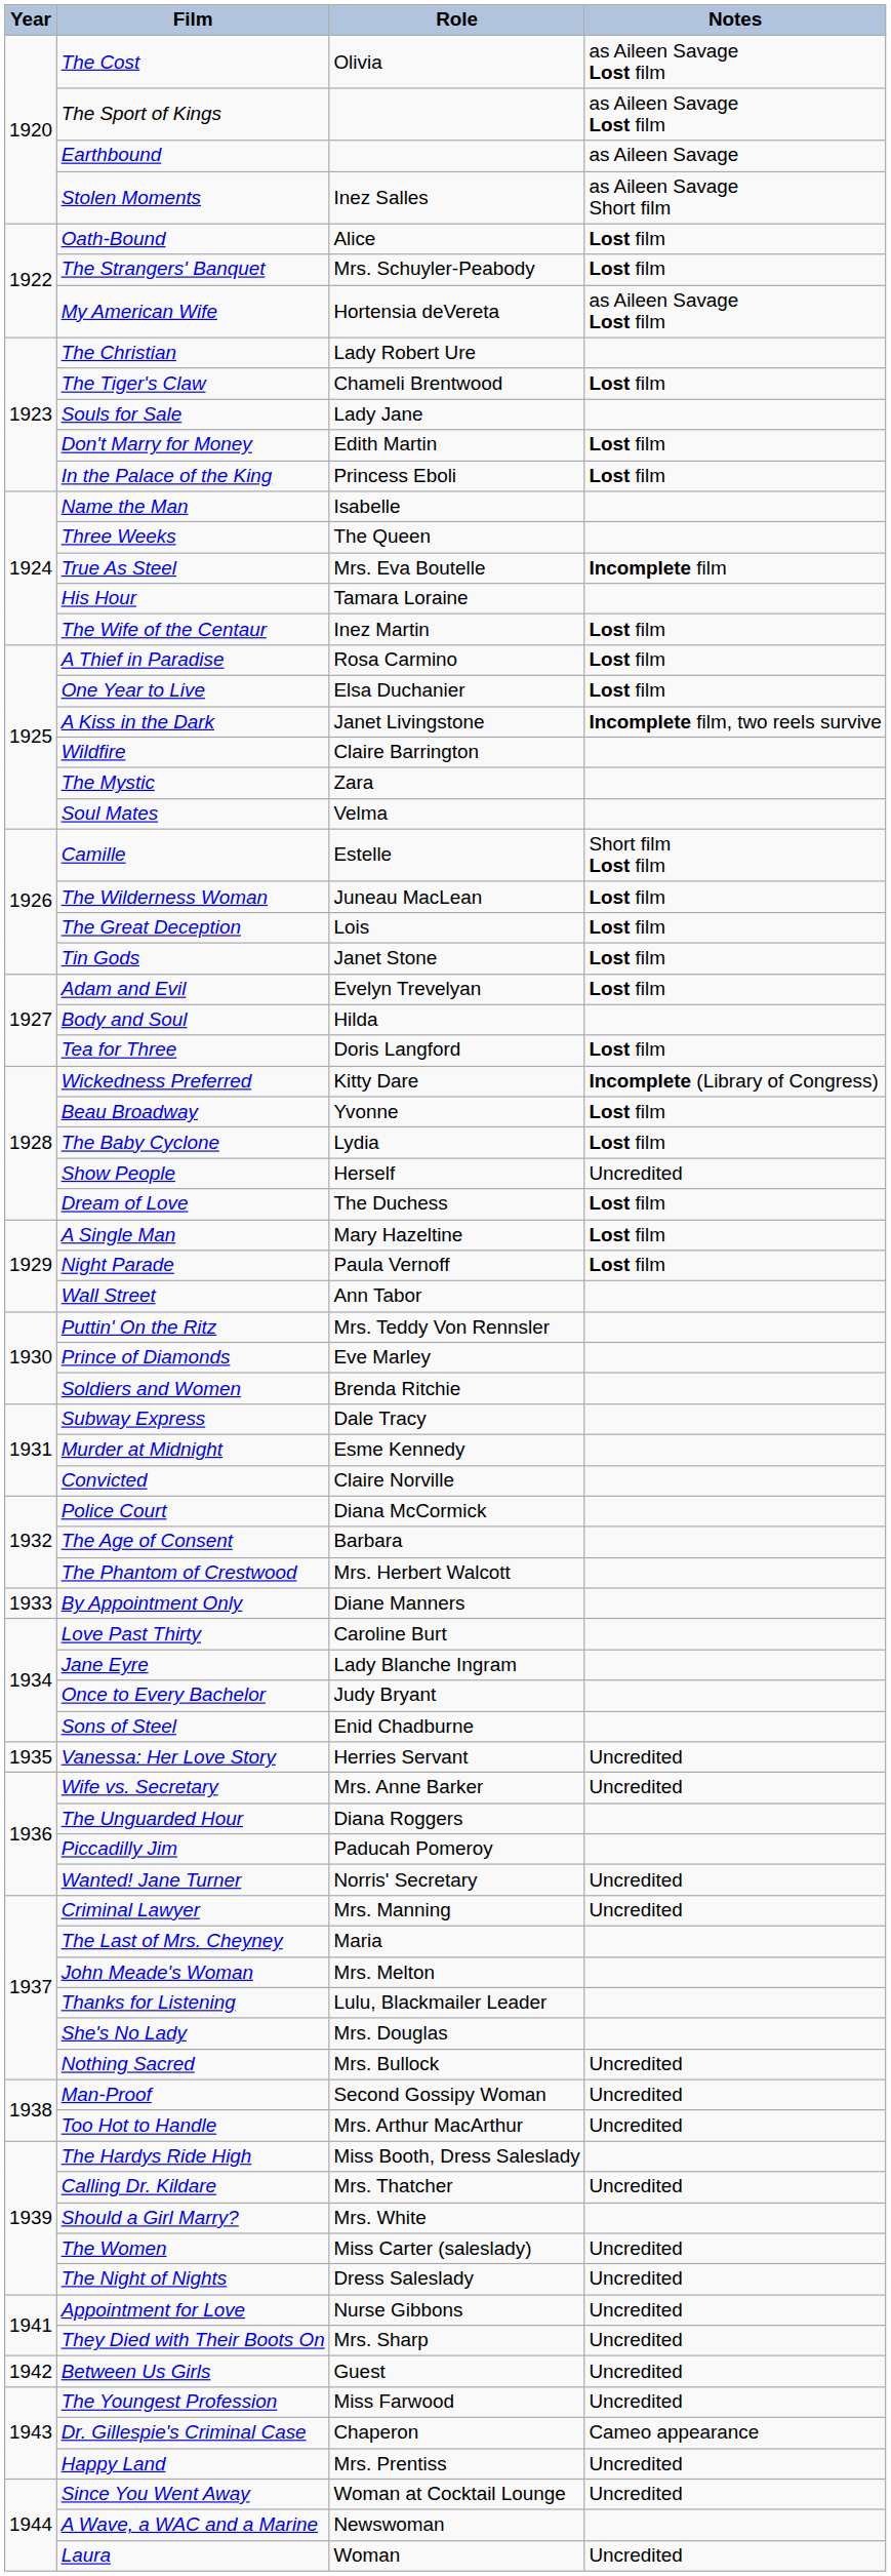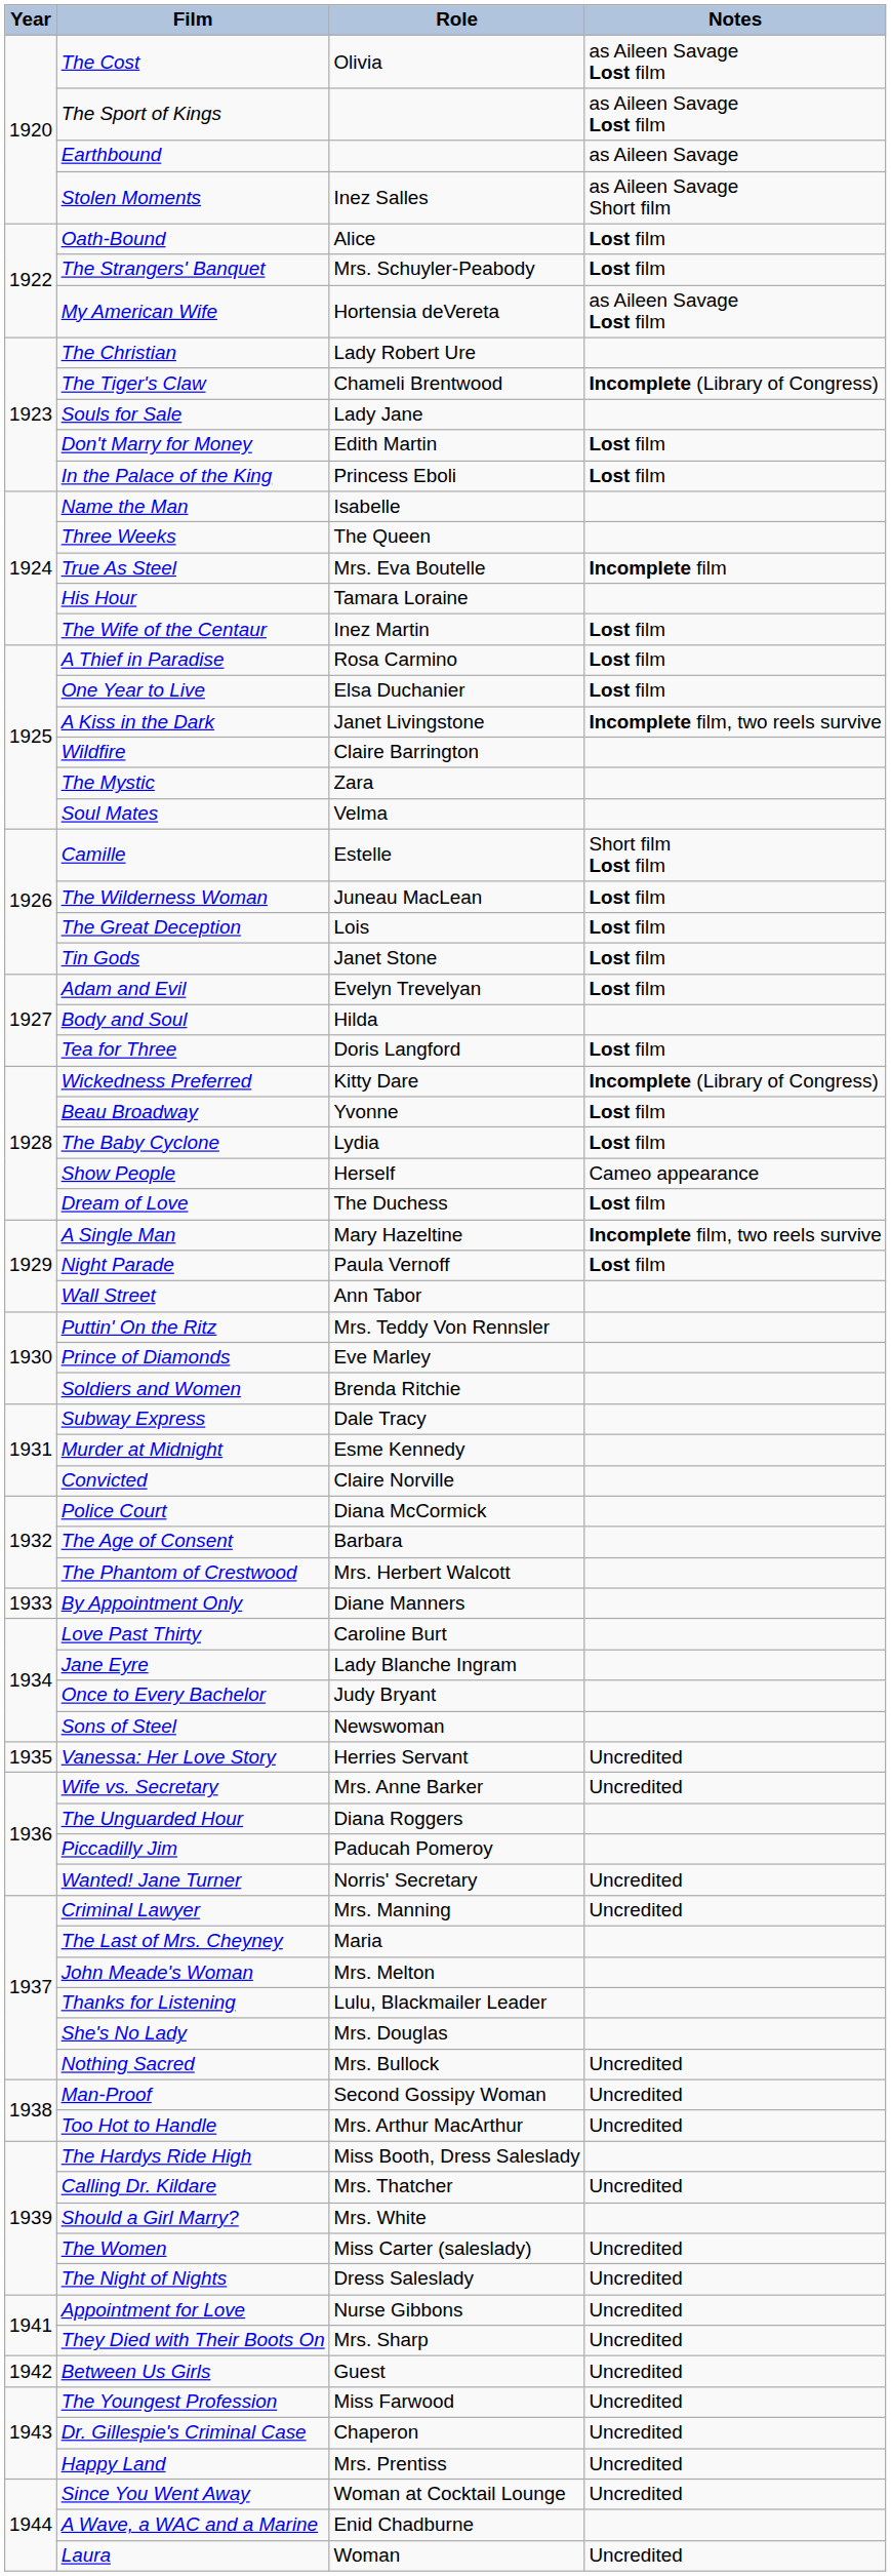 <table class="wikitable">
 <tr>
 <th style="background:#B0C4DE;">Year</th>
 <th style="background:#B0C4DE;">Film</th>
 <th style="background:#B0C4DE;">Role</th>
 <th style="background:#B0C4DE;">Notes</th>
 </tr>
 <tr>
 <td rowspan=4>1920</td>
 <td><em><a href='#'>The Cost</a></em></td>
 <td>Olivia</td>
 <td>as Aileen Savage <br> <strong>Lost</strong> film</td>
 </tr>
 <tr>
 <td><em>The Sport of Kings</em></td>
 <td></td>
 <td>as Aileen Savage <br> <strong>Lost</strong> film</td>
 </tr>
 <tr>
 <td><em><a href='#'>Earthbound</a></em></td>
 <td></td>
 <td>as Aileen Savage</td>
 </tr>
 <tr>
 <td><em><a href='#'>Stolen Moments</a></em></td>
 <td>Inez Salles</td>
 <td>as Aileen Savage<br>Short film</td>
 </tr>
 <tr>
 <td rowspan=3>1922</td>
 <td><em><a href='#'>Oath-Bound</a></em></td>
 <td>Alice</td>
 <td><strong>Lost</strong> film</td>
 </tr>
 <tr>
 <td><em><a href='#'>The Strangers' Banquet</a></em></td>
 <td>Mrs. Schuyler-Peabody</td>
 <td><strong>Lost</strong> film</td>
 </tr>
 <tr>
 <td><em><a href='#'>My American Wife</a></em></td>
 <td>Hortensia deVereta</td>
 <td>as Aileen Savage <br> <strong>Lost</strong> film</td>
 </tr>
 <tr>
 <td rowspan=5>1923</td>
 <td><em><a href='#'>The Christian</a></em></td>
 <td>Lady Robert Ure</td>
 <td></td>
 </tr>
 <tr>
 <td><em><a href='#'>The Tiger's Claw</a></em></td>
 <td>Chameli Brentwood</td>
-<td><strong>Lost</strong> film</td>
+<td><strong>Incomplete</strong> (Library of Congress)</td>
 </tr>
 <tr>
 <td><em><a href='#'>Souls for Sale</a></em></td>
 <td>Lady Jane</td>
 <td></td>
 </tr>
 <tr>
 <td><em><a href='#'>Don't Marry for Money</a></em></td>
 <td>Edith Martin</td>
 <td><strong>Lost</strong> film</td>
 </tr>
 <tr>
 <td><em><a href='#'>In the Palace of the King</a></em></td>
 <td>Princess Eboli</td>
 <td><strong>Lost</strong> film</td>
 </tr>
 <tr>
 <td rowspan=5>1924</td>
 <td><em><a href='#'>Name the Man</a></em></td>
 <td>Isabelle</td>
 <td></td>
 </tr>
 <tr>
 <td><em><a href='#'>Three Weeks</a></em></td>
 <td>The Queen</td>
 <td></td>
 </tr>
 <tr>
 <td><em><a href='#'>True As Steel</a></em></td>
 <td>Mrs. Eva Boutelle</td>
 <td><strong>Incomplete</strong> film</td>
 </tr>
 <tr>
 <td><em><a href='#'>His Hour</a></em></td>
 <td>Tamara Loraine</td>
 <td></td>
 </tr>
 <tr>
 <td><em><a href='#'>The Wife of the Centaur</a></em></td>
 <td>Inez Martin</td>
 <td><strong>Lost</strong> film</td>
 </tr>
 <tr>
 <td rowspan=6>1925</td>
 <td><em><a href='#'>A Thief in Paradise</a></em></td>
 <td>Rosa Carmino</td>
 <td><strong>Lost</strong> film</td>
 </tr>
 <tr>
 <td><em><a href='#'>One Year to Live</a></em></td>
 <td>Elsa Duchanier</td>
 <td><strong>Lost</strong> film</td>
 </tr>
 <tr>
 <td><em><a href='#'>A Kiss in the Dark</a></em></td>
 <td>Janet Livingstone</td>
 <td><strong>Incomplete</strong> film, two reels survive</td>
 </tr>
 <tr>
 <td><em><a href='#'>Wildfire</a></em></td>
 <td>Claire Barrington</td>
 <td></td>
 </tr>
 <tr>
 <td><em><a href='#'>The Mystic</a></em></td>
 <td>Zara</td>
 <td></td>
 </tr>
 <tr>
 <td><em><a href='#'>Soul Mates</a></em></td>
 <td>Velma</td>
 <td></td>
 </tr>
 <tr>
 <td rowspan=4>1926</td>
 <td><em><a href='#'>Camille</a></em></td>
 <td>Estelle</td>
 <td>Short film <br> <strong>Lost</strong> film</td>
 </tr>
 <tr>
 <td><em><a href='#'>The Wilderness Woman</a></em></td>
 <td>Juneau MacLean</td>
 <td><strong>Lost</strong> film</td>
 </tr>
 <tr>
 <td><em><a href='#'>The Great Deception</a></em></td>
 <td>Lois</td>
 <td><strong>Lost</strong> film</td>
 </tr>
 <tr>
 <td><em><a href='#'>Tin Gods</a></em></td>
 <td>Janet Stone</td>
 <td><strong>Lost</strong> film</td>
 </tr>
 <tr>
 <td rowspan=3>1927</td>
 <td><em><a href='#'>Adam and Evil</a></em></td>
 <td>Evelyn Trevelyan</td>
 <td><strong>Lost</strong> film</td>
 </tr>
 <tr>
 <td><em><a href='#'>Body and Soul</a></em></td>
 <td>Hilda</td>
 <td></td>
 </tr>
 <tr>
 <td><em><a href='#'>Tea for Three</a></em></td>
 <td>Doris Langford</td>
 <td><strong>Lost</strong> film</td>
 </tr>
 <tr>
 <td rowspan=5>1928</td>
 <td><em><a href='#'>Wickedness Preferred</a></em></td>
 <td>Kitty Dare</td>
 <td><strong>Incomplete</strong> (Library of Congress)</td>
 </tr>
 <tr>
 <td><em><a href='#'>Beau Broadway</a></em></td>
 <td>Yvonne</td>
 <td><strong>Lost</strong> film</td>
 </tr>
 <tr>
 <td><em><a href='#'>The Baby Cyclone</a></em></td>
 <td>Lydia</td>
 <td><strong>Lost</strong> film</td>
 </tr>
 <tr>
 <td><em><a href='#'>Show People</a></em></td>
 <td>Herself</td>
-<td>Uncredited</td>
+<td>Cameo appearance</td>
 </tr>
 <tr>
 <td><em><a href='#'>Dream of Love</a></em></td>
 <td>The Duchess</td>
 <td><strong>Lost</strong> film</td>
 </tr>
 <tr>
 <td rowspan=3>1929</td>
 <td><em><a href='#'>A Single Man</a></em></td>
 <td>Mary Hazeltine</td>
-<td><strong>Lost</strong> film</td>
+<td><strong>Incomplete</strong> film, two reels survive</td>
 </tr>
 <tr>
 <td><em><a href='#'>Night Parade</a></em></td>
 <td>Paula Vernoff</td>
 <td><strong>Lost</strong> film</td>
 </tr>
 <tr>
 <td><em><a href='#'>Wall Street</a></em></td>
 <td>Ann Tabor</td>
 <td></td>
 </tr>
 <tr>
 <td rowspan=3>1930</td>
 <td><em><a href='#'>Puttin' On the Ritz</a></em></td>
 <td>Mrs. Teddy Von Rennsler</td>
 <td></td>
 </tr>
 <tr>
 <td><em><a href='#'>Prince of Diamonds</a></em></td>
 <td>Eve Marley</td>
 <td></td>
 </tr>
 <tr>
 <td><em><a href='#'>Soldiers and Women</a></em></td>
 <td>Brenda Ritchie</td>
 <td></td>
 </tr>
 <tr>
 <td rowspan=3>1931</td>
 <td><em><a href='#'>Subway Express</a></em></td>
 <td>Dale Tracy</td>
 <td></td>
 </tr>
 <tr>
 <td><em><a href='#'>Murder at Midnight</a></em></td>
 <td>Esme Kennedy</td>
 <td></td>
 </tr>
 <tr>
 <td><em><a href='#'>Convicted</a></em></td>
 <td>Claire Norville</td>
 <td></td>
 </tr>
 <tr>
 <td rowspan=3>1932</td>
 <td><em><a href='#'>Police Court</a></em></td>
 <td>Diana McCormick</td>
 <td></td>
 </tr>
 <tr>
 <td><em><a href='#'>The Age of Consent</a></em></td>
 <td>Barbara</td>
 <td></td>
 </tr>
 <tr>
 <td><em><a href='#'>The Phantom of Crestwood</a></em></td>
 <td>Mrs. Herbert Walcott</td>
 <td></td>
 </tr>
 <tr>
 <td>1933</td>
 <td><em><a href='#'>By Appointment Only</a></em></td>
 <td>Diane Manners</td>
 <td></td>
 </tr>
 <tr>
 <td rowspan=4>1934</td>
 <td><em><a href='#'>Love Past Thirty</a></em></td>
 <td>Caroline Burt</td>
 <td></td>
 </tr>
 <tr>
 <td><em><a href='#'>Jane Eyre</a></em></td>
 <td>Lady Blanche Ingram</td>
 <td></td>
 </tr>
 <tr>
 <td><em><a href='#'>Once to Every Bachelor</a></em></td>
 <td>Judy Bryant</td>
 <td></td>
 </tr>
 <tr>
 <td><em><a href='#'>Sons of Steel</a></em></td>
-<td>Enid Chadburne</td>
+<td>Newswoman</td>
 <td></td>
 </tr>
 <tr>
 <td>1935</td>
 <td><em><a href='#'>Vanessa: Her Love Story</a></em></td>
 <td>Herries Servant</td>
 <td>Uncredited</td>
 </tr>
 <tr>
 <td rowspan=4>1936</td>
 <td><em><a href='#'>Wife vs. Secretary</a></em></td>
 <td>Mrs. Anne Barker</td>
 <td>Uncredited</td>
 </tr>
 <tr>
 <td><em><a href='#'>The Unguarded Hour</a></em></td>
 <td>Diana Roggers</td>
 <td></td>
 </tr>
 <tr>
 <td><em><a href='#'>Piccadilly Jim</a></em></td>
 <td>Paducah Pomeroy</td>
 <td></td>
 </tr>
 <tr>
 <td><em><a href='#'>Wanted! Jane Turner</a></em></td>
 <td>Norris' Secretary</td>
 <td>Uncredited</td>
 </tr>
 <tr>
 <td rowspan=6>1937</td>
 <td><em><a href='#'>Criminal Lawyer</a></em></td>
 <td>Mrs. Manning</td>
 <td>Uncredited</td>
 </tr>
 <tr>
 <td><em><a href='#'>The Last of Mrs. Cheyney</a></em></td>
 <td>Maria</td>
 <td></td>
 </tr>
 <tr>
 <td><em><a href='#'>John Meade's Woman</a></em></td>
 <td>Mrs. Melton</td>
 <td></td>
 </tr>
 <tr>
 <td><em><a href='#'>Thanks for Listening</a></em></td>
 <td>Lulu, Blackmailer Leader</td>
 <td></td>
 </tr>
 <tr>
 <td><em><a href='#'>She's No Lady</a></em></td>
 <td>Mrs. Douglas</td>
 <td></td>
 </tr>
 <tr>
 <td><em><a href='#'>Nothing Sacred</a></em></td>
 <td>Mrs. Bullock</td>
 <td>Uncredited</td>
 </tr>
 <tr>
 <td rowspan=2>1938</td>
 <td><em><a href='#'>Man-Proof</a></em></td>
 <td>Second Gossipy Woman</td>
 <td>Uncredited</td>
 </tr>
 <tr>
 <td><em><a href='#'>Too Hot to Handle</a></em></td>
 <td>Mrs. Arthur MacArthur</td>
 <td>Uncredited</td>
 </tr>
 <tr>
 <td rowspan=5>1939</td>
 <td><em><a href='#'>The Hardys Ride High</a></em></td>
 <td>Miss Booth, Dress Saleslady</td>
 <td></td>
 </tr>
 <tr>
 <td><em><a href='#'>Calling Dr. Kildare</a></em></td>
 <td>Mrs. Thatcher</td>
 <td>Uncredited</td>
 </tr>
 <tr>
 <td><em><a href='#'>Should a Girl Marry?</a></em></td>
 <td>Mrs. White</td>
 <td></td>
 </tr>
 <tr>
 <td><em><a href='#'>The Women</a></em></td>
 <td>Miss Carter (saleslady)</td>
 <td>Uncredited</td>
 </tr>
 <tr>
 <td><em><a href='#'>The Night of Nights</a></em></td>
 <td>Dress Saleslady</td>
 <td>Uncredited</td>
 </tr>
 <tr>
 <td rowspan=2>1941</td>
 <td><em><a href='#'>Appointment for Love</a></em></td>
 <td>Nurse Gibbons</td>
 <td>Uncredited</td>
 </tr>
 <tr>
 <td><em><a href='#'>They Died with Their Boots On</a></em></td>
 <td>Mrs. Sharp</td>
 <td>Uncredited</td>
 </tr>
 <tr>
 <td>1942</td>
 <td><em><a href='#'>Between Us Girls</a></em></td>
 <td>Guest</td>
 <td>Uncredited</td>
 </tr>
 <tr>
 <td rowspan=3>1943</td>
 <td><em><a href='#'>The Youngest Profession</a></em></td>
 <td>Miss Farwood</td>
 <td>Uncredited</td>
 </tr>
 <tr>
 <td><em><a href='#'>Dr. Gillespie's Criminal Case</a></em></td>
 <td>Chaperon</td>
-<td>Cameo appearance</td>
+<td>Uncredited</td>
 </tr>
 <tr>
 <td><em><a href='#'>Happy Land</a></em></td>
 <td>Mrs. Prentiss</td>
 <td>Uncredited</td>
 </tr>
 <tr>
 <td rowspan=3>1944</td>
 <td><em><a href='#'>Since You Went Away</a></em></td>
 <td>Woman at Cocktail Lounge</td>
 <td>Uncredited</td>
 </tr>
 <tr>
 <td><em><a href='#'>A Wave, a WAC and a Marine</a></em></td>
-<td>Newswoman</td>
+<td>Enid Chadburne</td>
 <td></td>
 </tr>
 <tr>
 <td><em><a href='#'>Laura</a></em></td>
 <td>Woman</td>
 <td>Uncredited</td>
 </tr>
 </table>
